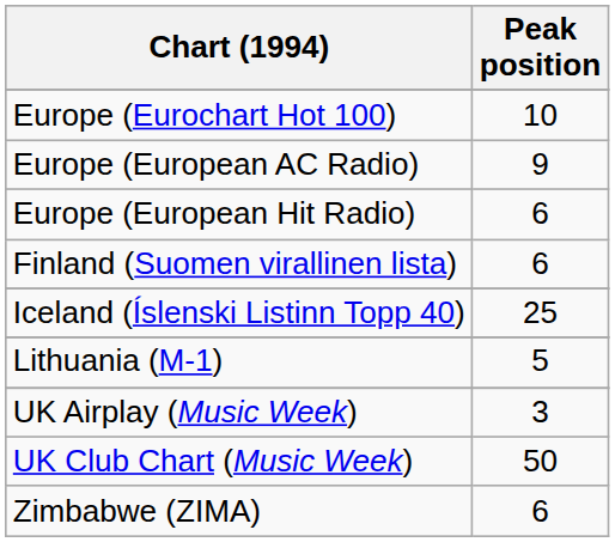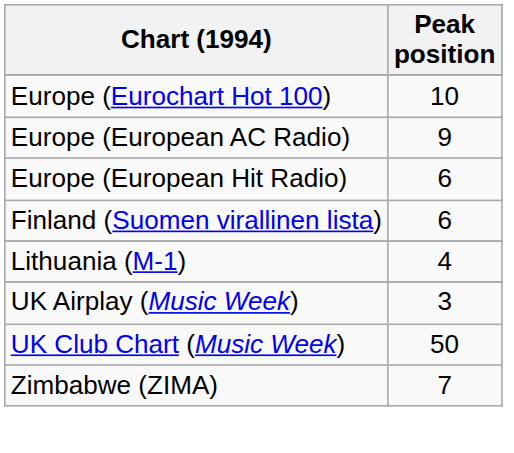 <table class="wikitable sortable">
 <tr>
 <th>Chart (1994)</th>
 <th>Peak<br>position</th>
 </tr>
 <tr>
 </tr>
 <tr>
 </tr>
 <tr>
 </tr>
 <tr>
 <td>Europe (<a href='#'>Eurochart Hot 100</a>)</td>
 <td align="center">10</td>
 </tr>
 <tr>
 <td>Europe (European AC Radio)</td>
 <td align="center">9</td>
 </tr>
 <tr>
 <td>Europe (European Hit Radio)</td>
 <td align="center">6</td>
 </tr>
 <tr>
 <td>Finland (<a href='#'>Suomen virallinen lista</a>)</td>
 <td align="center">6</td>
 </tr>
 <tr>
 </tr>
 <tr>
 </tr>
 <tr>
-<td>Iceland (<a href='#'>Íslenski Listinn Topp 40</a>)</td>
-<td align="center">25</td>
-</tr>
-<tr>
 </tr>
 <tr>
 <td>Lithuania (<a href='#'>M-1</a>)</td>
-<td align="center">5</td>
+<td align="center">4</td>
 </tr>
 <tr>
 </tr>
 <tr>
 </tr>
 <tr>
 </tr>
 <tr>
 </tr>
 <tr>
 </tr>
 <tr>
 <td>UK Airplay (<em><a href='#'>Music Week</a></em>)</td>
 <td align="center">3</td>
 </tr>
 <tr>
 <td><a href='#'>UK Club Chart</a> (<em><a href='#'>Music Week</a></em>)</td>
 <td align="center">50</td>
 </tr>
 <tr>
 <td>Zimbabwe (ZIMA)</td>
-<td align="center">6</td>
+<td align="center">7</td>
 </tr>
 </table>
